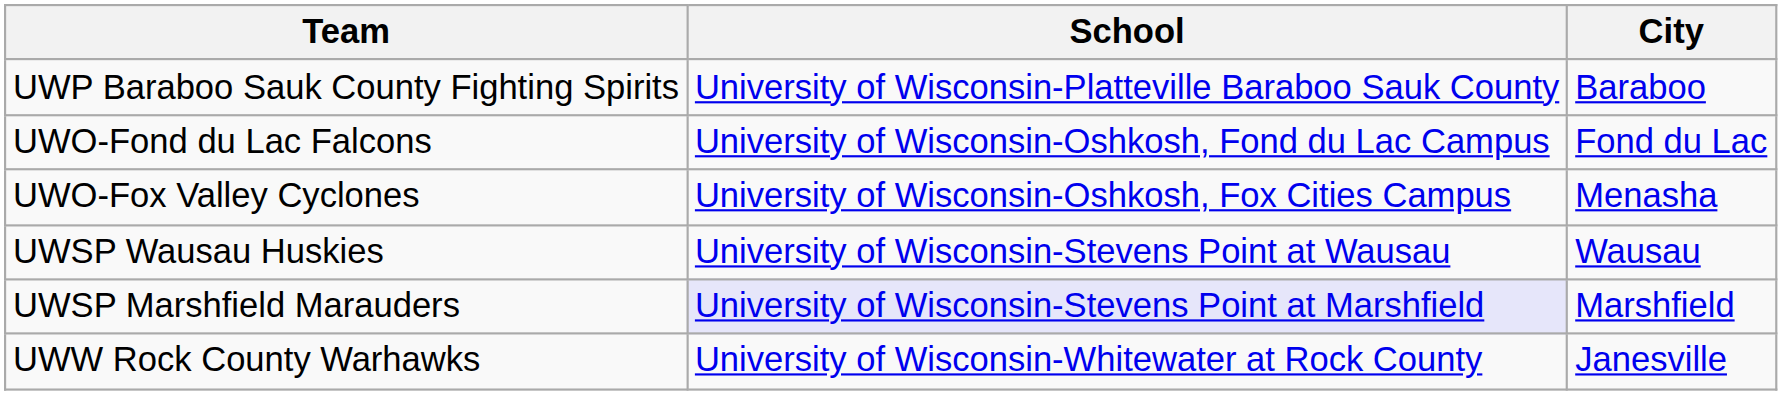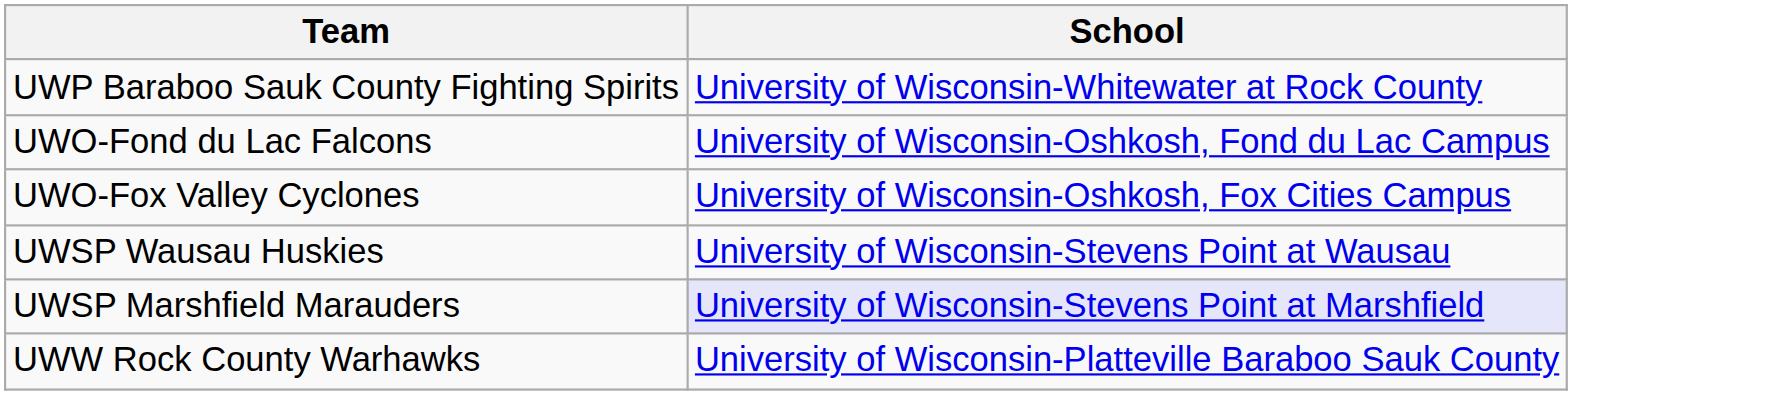 <table class="sortable wikitable">
 <tr>
 <th>Team</th>
 <th>School</th>
-<th>City</th>
 </tr>
 <tr>
 <td>UWP Baraboo Sauk County Fighting Spirits</td>
-<td><a href='#'>University of Wisconsin-Platteville Baraboo Sauk County</a></td>
-<td><a href='#'>Baraboo</a></td>
+<td><a href='#'>University of Wisconsin-Whitewater at Rock County</a></td>
 </tr>
 <tr>
 <td>UWO-Fond du Lac Falcons</td>
 <td><a href='#'>University of Wisconsin-Oshkosh, Fond du Lac Campus</a></td>
-<td><a href='#'>Fond du Lac</a></td>
 </tr>
 <tr>
 <td>UWO-Fox Valley Cyclones</td>
 <td><a href='#'>University of Wisconsin-Oshkosh, Fox Cities Campus</a></td>
-<td><a href='#'>Menasha</a></td>
 </tr>
 <tr>
 <td>UWSP Wausau Huskies</td>
 <td><a href='#'>University of Wisconsin-Stevens Point at Wausau</a></td>
-<td><a href='#'>Wausau</a></td>
 </tr>
 <tr>
 <td>UWSP Marshfield Marauders</td>
 <td style="background: lavender;"><a href='#'>University of Wisconsin-Stevens Point at Marshfield</a></td>
-<td><a href='#'>Marshfield</a></td>
 </tr>
 <tr>
 <td>UWW Rock County Warhawks</td>
-<td><a href='#'>University of Wisconsin-Whitewater at Rock County</a></td>
-<td><a href='#'>Janesville</a></td>
+<td><a href='#'>University of Wisconsin-Platteville Baraboo Sauk County</a></td>
 </tr>
 </table>
